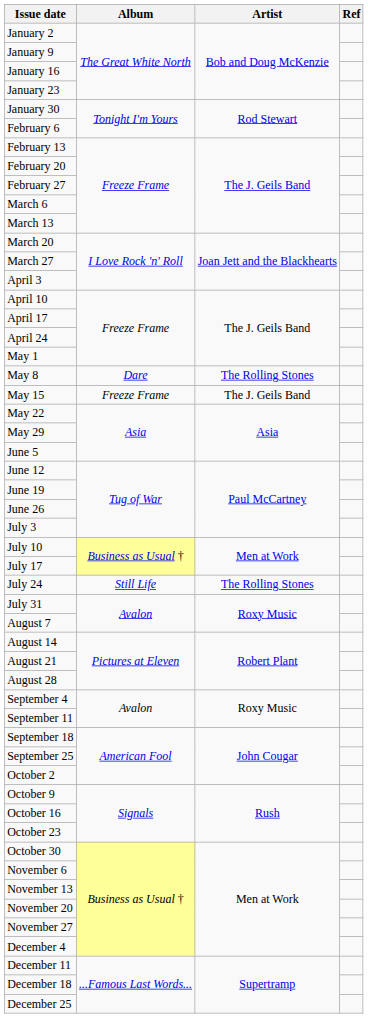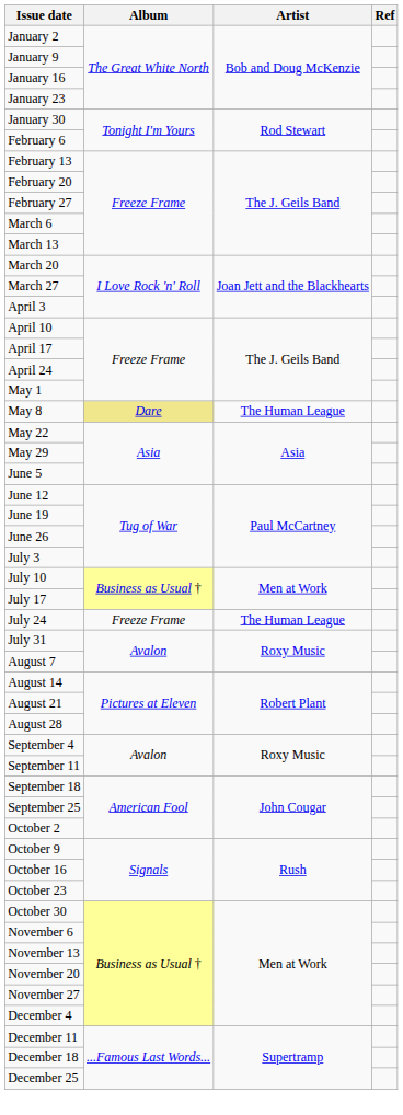 <table class="wikitable sortable">
 <tr>
 <th><strong>Issue date</strong></th>
 <th><strong>Album</strong></th>
 <th><strong>Artist</strong></th>
 <th>Ref</th>
 </tr>
 <tr>
 <td>January 2</td>
 <td rowspan="4" align="center"><em><a href='#'>The Great White North</a></em></td>
 <td rowspan="4" align="center"><a href='#'>Bob and Doug McKenzie</a></td>
 <td align="center"></td>
 </tr>
 <tr>
 <td>January 9</td>
 <td align="center"></td>
 </tr>
 <tr>
 <td>January 16</td>
 <td align="center"></td>
 </tr>
 <tr>
 <td>January 23</td>
 <td align="center"></td>
 </tr>
 <tr>
 <td>January 30</td>
 <td rowspan="2" align="center"><em><a href='#'>Tonight I'm Yours</a></em></td>
 <td rowspan="2" align="center"><a href='#'>Rod Stewart</a></td>
 <td align="center"></td>
 </tr>
 <tr>
 <td>February 6</td>
 <td align="center"></td>
 </tr>
 <tr>
 <td>February 13</td>
 <td rowspan="5" align="center"><em><a href='#'>Freeze Frame</a></em></td>
 <td rowspan="5" align="center"><a href='#'>The J. Geils Band</a></td>
 <td align="center"></td>
 </tr>
 <tr>
 <td>February 20</td>
 <td align="center"></td>
 </tr>
 <tr>
 <td>February 27</td>
 <td align="center"></td>
 </tr>
 <tr>
 <td>March 6</td>
 <td align="center"></td>
 </tr>
 <tr>
 <td>March 13</td>
 <td align="center"></td>
 </tr>
 <tr>
 <td>March 20</td>
 <td rowspan="3" align="center"><em><a href='#'>I Love Rock 'n' Roll</a></em></td>
 <td rowspan="3" align="center"><a href='#'>Joan Jett and the Blackhearts</a></td>
 <td align="center"></td>
 </tr>
 <tr>
 <td>March 27</td>
 <td align="center"></td>
 </tr>
 <tr>
 <td>April 3</td>
 <td align="center"></td>
 </tr>
 <tr>
 <td>April 10</td>
 <td rowspan="4" align="center"><em>Freeze Frame</em></td>
 <td rowspan="4" align="center">The J. Geils Band</td>
 <td align="center"></td>
 </tr>
 <tr>
 <td>April 17</td>
 <td align="center"></td>
 </tr>
 <tr>
 <td>April 24</td>
 <td align="center"></td>
 </tr>
 <tr>
 <td>May 1</td>
 <td align="center"></td>
 </tr>
 <tr>
 <td>May 8</td>
-<td align="center"><em><a href='#'>Dare</a></em></td>
-<td align="center"><a href='#'>The Rolling Stones</a></td>
-<td align="center"></td>
-</tr>
-<tr>
-<td>May 15</td>
-<td align="center"><em>Freeze Frame</em></td>
-<td align="center">The J. Geils Band</td>
+<td align="center" style="background: khaki;"><em><a href='#'>Dare</a></em></td>
+<td align="center"><a href='#'>The Human League</a></td>
 <td align="center"></td>
 </tr>
 <tr>
 <td>May 22</td>
 <td rowspan="3" align="center"><em><a href='#'>Asia</a></em></td>
 <td rowspan="3" align="center"><a href='#'>Asia</a></td>
 <td align="center"></td>
 </tr>
 <tr>
 <td>May 29</td>
 <td align="center"></td>
 </tr>
 <tr>
 <td>June 5</td>
 <td align="center"></td>
 </tr>
 <tr>
 <td>June 12</td>
 <td rowspan="4" align="center"><em><a href='#'>Tug of War</a></em></td>
 <td rowspan="4" align="center"><a href='#'>Paul McCartney</a></td>
 <td align="center"></td>
 </tr>
 <tr>
 <td>June 19</td>
 <td align="center"></td>
 </tr>
 <tr>
 <td>June 26</td>
 <td align="center"></td>
 </tr>
 <tr>
 <td>July 3</td>
 <td align="center"></td>
 </tr>
 <tr>
 <td>July 10</td>
 <td rowspan="2" align="center" style="background-color:#FFFF99"><em><a href='#'>Business as Usual</a></em> †</td>
 <td rowspan="2" align="center"><a href='#'>Men at Work</a></td>
 <td align="center"></td>
 </tr>
 <tr>
 <td>July 17</td>
 <td align="center"></td>
 </tr>
 <tr>
 <td>July 24</td>
-<td align="center"><em><a href='#'>Still Life</a></em></td>
-<td align="center"><a href='#'>The Rolling Stones</a></td>
+<td align="center"><em>Freeze Frame</em></td>
+<td align="center"><a href='#'>The Human League</a></td>
 <td align="center"></td>
 </tr>
 <tr>
 <td>July 31</td>
 <td rowspan="2" align="center"><em><a href='#'>Avalon</a></em></td>
 <td rowspan="2" align="center"><a href='#'>Roxy Music</a></td>
 <td align="center"></td>
 </tr>
 <tr>
 <td>August 7</td>
 <td align="center"></td>
 </tr>
 <tr>
 <td>August 14</td>
 <td rowspan="3" align="center"><em><a href='#'>Pictures at Eleven</a></em></td>
 <td rowspan="3" align="center"><a href='#'>Robert Plant</a></td>
 <td align="center"></td>
 </tr>
 <tr>
 <td>August 21</td>
 <td align="center"></td>
 </tr>
 <tr>
 <td>August 28</td>
 <td align="center"></td>
 </tr>
 <tr>
 <td>September 4</td>
 <td rowspan="2" align="center"><em>Avalon</em></td>
 <td rowspan="2" align="center">Roxy Music</td>
 <td align="center"></td>
 </tr>
 <tr>
 <td>September 11</td>
 <td align="center"></td>
 </tr>
 <tr>
 <td>September 18</td>
 <td rowspan="3" align="center"><em><a href='#'>American Fool</a></em></td>
 <td rowspan="3" align="center"><a href='#'>John Cougar</a></td>
 <td align="center"></td>
 </tr>
 <tr>
 <td>September 25</td>
 <td align="center"></td>
 </tr>
 <tr>
 <td>October 2</td>
 <td align="center"></td>
 </tr>
 <tr>
 <td>October 9</td>
 <td rowspan="3" align="center"><em><a href='#'>Signals</a></em></td>
 <td rowspan="3" align="center"><a href='#'>Rush</a></td>
 <td align="center"></td>
 </tr>
 <tr>
 <td>October 16</td>
 <td align="center"></td>
 </tr>
 <tr>
 <td>October 23</td>
 <td align="center"></td>
 </tr>
 <tr>
 <td>October 30</td>
 <td rowspan="6" align="center" style="background-color:#FFFF99"><em>Business as Usual</em> †</td>
 <td rowspan="6" align="center">Men at Work</td>
 <td align="center"></td>
 </tr>
 <tr>
 <td>November 6</td>
 <td align="center"></td>
 </tr>
 <tr>
 <td>November 13</td>
 <td align="center"></td>
 </tr>
 <tr>
 <td>November 20</td>
 <td align="center"></td>
 </tr>
 <tr>
 <td>November 27</td>
 <td align="center"></td>
 </tr>
 <tr>
 <td>December 4</td>
 <td align="center"></td>
 </tr>
 <tr>
 <td>December 11</td>
 <td rowspan="3" align="center"><em><a href='#'>...Famous Last Words...</a></em></td>
 <td rowspan="3" align="center"><a href='#'>Supertramp</a></td>
 <td align="center"></td>
 </tr>
 <tr>
 <td>December 18</td>
 <td align="center"></td>
 </tr>
 <tr>
 <td>December 25</td>
 <td align="center"></td>
 </tr>
 </table>
